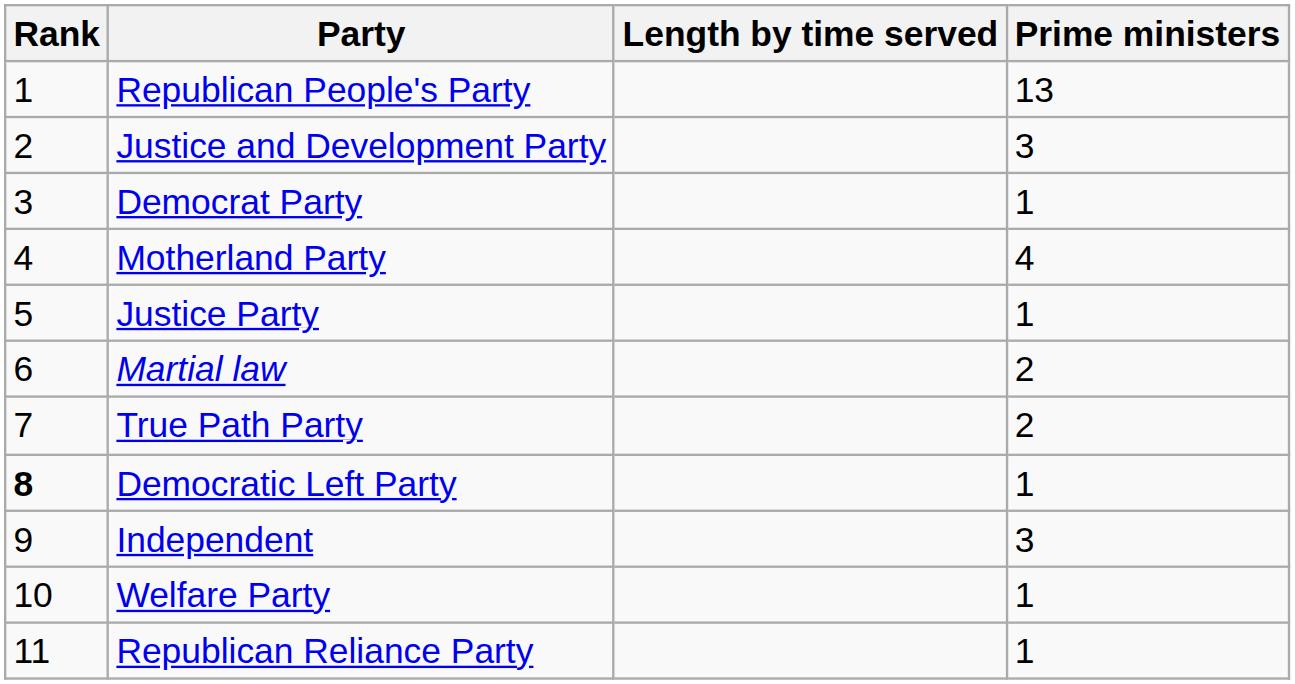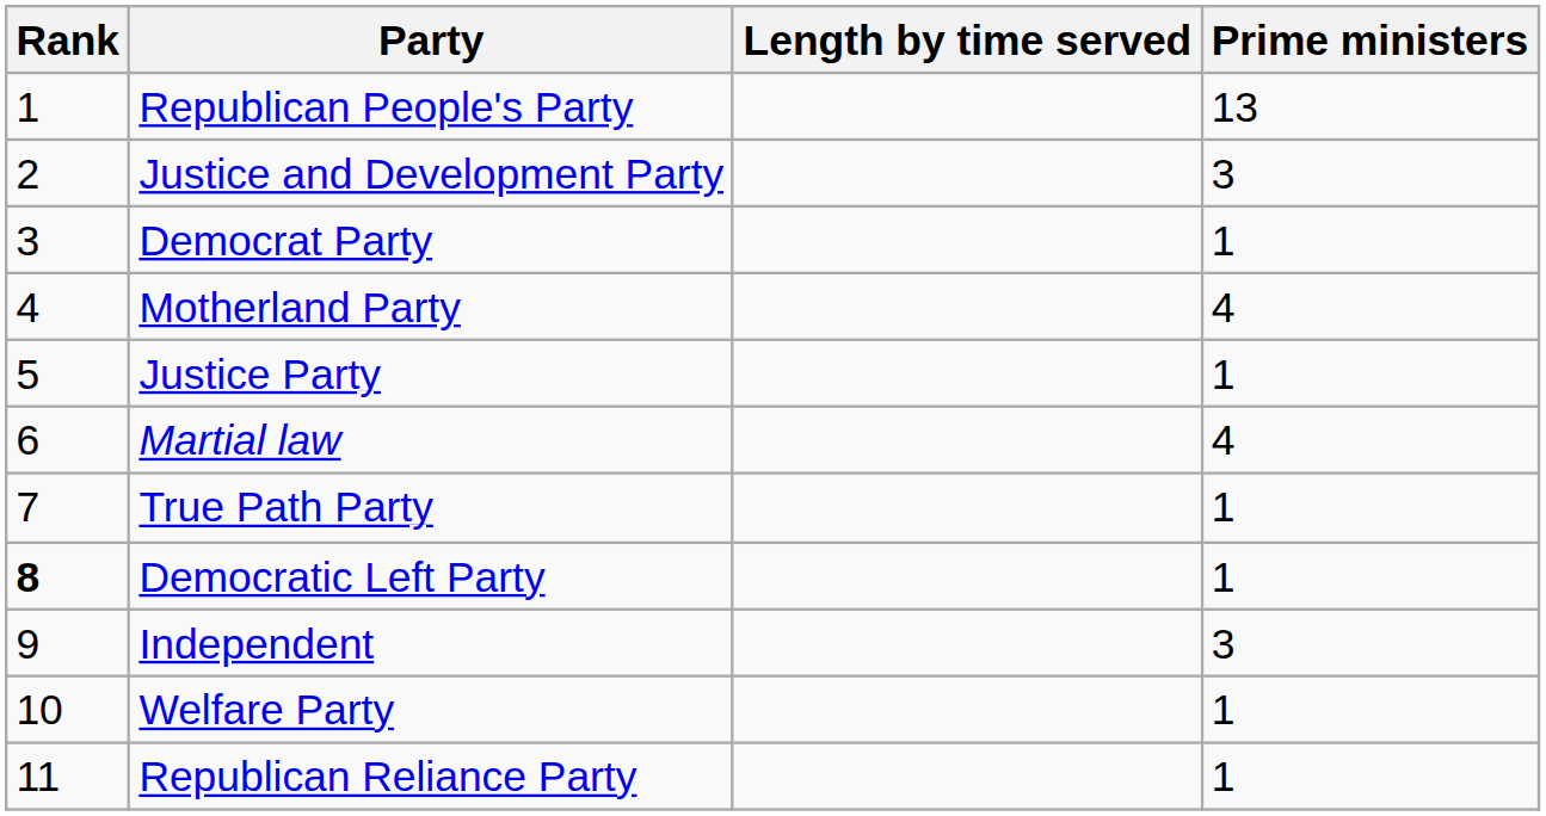 <table class="wikitable sortable" style=" font-size: 95%;">
 <tr>
 <th>Rank</th>
 <th>Party</th>
 <th>Length by time served</th>
 <th>Prime ministers</th>
 </tr>
 <tr>
 <td>1</td>
 <td><a href='#'>Republican People's Party</a></td>
 <td></td>
 <td>13</td>
 </tr>
 <tr>
 <td>2</td>
 <td><a href='#'>Justice and Development Party</a></td>
 <td></td>
 <td>3</td>
 </tr>
 <tr>
 <td>3</td>
 <td><a href='#'>Democrat Party</a></td>
 <td></td>
 <td>1</td>
 </tr>
 <tr>
 <td>4</td>
 <td><a href='#'>Motherland Party</a></td>
 <td></td>
 <td>4</td>
 </tr>
 <tr>
 <td>5</td>
 <td><a href='#'>Justice Party</a></td>
 <td></td>
 <td>1</td>
 </tr>
 <tr>
 <td>6</td>
 <td><em><a href='#'>Martial law</a></em></td>
 <td></td>
-<td>2</td>
+<td>4</td>
 </tr>
 <tr>
 <td>7</td>
 <td><a href='#'>True Path Party</a></td>
 <td></td>
-<td>2</td>
+<td>1</td>
 </tr>
 <tr>
 <td><strong>8</strong></td>
 <td><a href='#'>Democratic Left Party</a></td>
 <td></td>
 <td>1</td>
 </tr>
 <tr>
 <td>9</td>
 <td><a href='#'>Independent</a></td>
 <td></td>
 <td>3</td>
 </tr>
 <tr>
 <td>10</td>
 <td><a href='#'>Welfare Party</a></td>
 <td></td>
 <td>1</td>
 </tr>
 <tr>
 <td>11</td>
 <td><a href='#'>Republican Reliance Party</a></td>
 <td></td>
 <td>1</td>
 </tr>
 </table>
